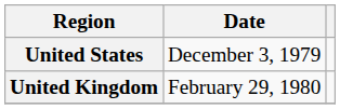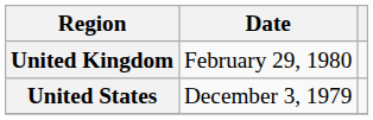 <table class="wikitable plainrowheaders">
 <tr>
 <th scope="col">Region</th>
 <th scope="col">Date</th>
 <th scope="col"></th>
 </tr>
 <tr>
+<th scope="row">United Kingdom</th>
+<td>February 29, 1980</td>
+<td></td>
+</tr>
+<tr>
 <th scope="row">United States</th>
 <td>December 3, 1979</td>
 <td></td>
 </tr>
 <tr>
-<th scope="row">United Kingdom</th>
-<td>February 29, 1980</td>
-<td></td>
-</tr>
-<tr>
 </tr>
 </table>
